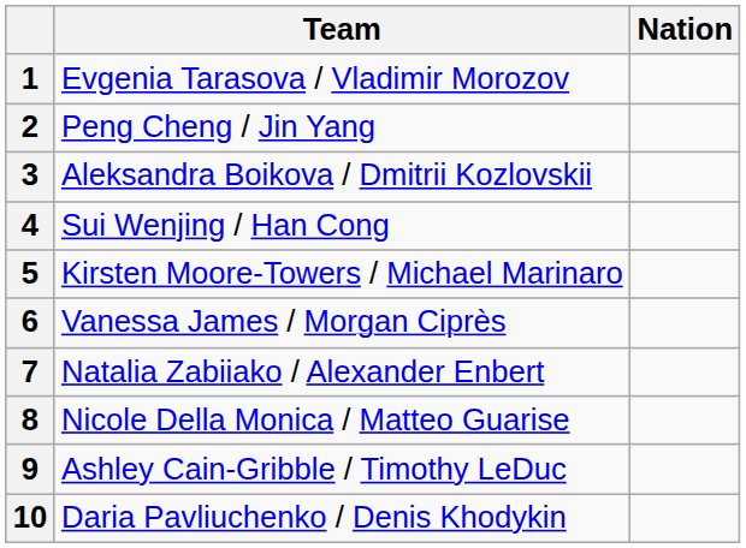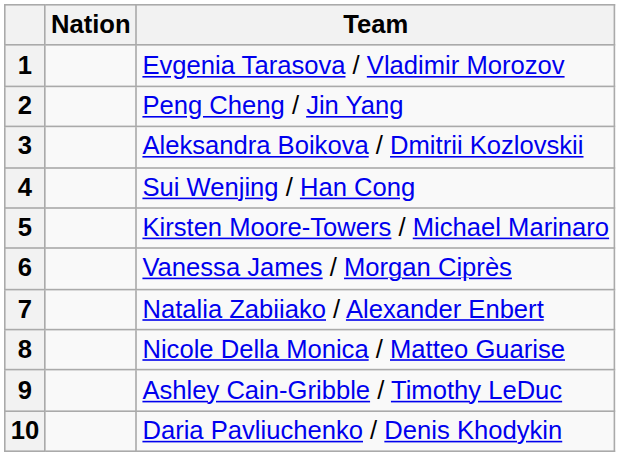 <table class="wikitable sortable" style="text-align: left">
 <tr>
 <th scope="col"></th>
+<th scope="col">Nation</th>
 <th scope="col">Team</th>
-<th scope="col">Nation</th>
 </tr>
 <tr>
 <th scope="row">1</th>
+<td></td>
 <td><a href='#'>Evgenia Tarasova</a> / <a href='#'>Vladimir Morozov</a></td>
-<td></td>
 </tr>
 <tr>
 <th scope="row">2</th>
+<td></td>
 <td><a href='#'>Peng Cheng</a> / <a href='#'>Jin Yang</a></td>
-<td></td>
 </tr>
 <tr>
 <th scope="row">3</th>
+<td></td>
 <td><a href='#'>Aleksandra Boikova</a> / <a href='#'>Dmitrii Kozlovskii</a></td>
-<td></td>
 </tr>
 <tr>
 <th scope="row">4</th>
+<td></td>
 <td><a href='#'>Sui Wenjing</a> / <a href='#'>Han Cong</a></td>
-<td></td>
 </tr>
 <tr>
 <th scope="row">5</th>
+<td></td>
 <td><a href='#'>Kirsten Moore-Towers</a> / <a href='#'>Michael Marinaro</a></td>
-<td></td>
 </tr>
 <tr>
 <th scope="row">6</th>
+<td></td>
 <td><a href='#'>Vanessa James</a> / <a href='#'>Morgan Ciprès</a></td>
-<td></td>
 </tr>
 <tr>
 <th scope="row">7</th>
+<td></td>
 <td><a href='#'>Natalia Zabiiako</a> / <a href='#'>Alexander Enbert</a></td>
-<td></td>
 </tr>
 <tr>
 <th scope="row">8</th>
+<td></td>
 <td><a href='#'>Nicole Della Monica</a> / <a href='#'>Matteo Guarise</a></td>
-<td></td>
 </tr>
 <tr>
 <th scope="row">9</th>
+<td></td>
 <td><a href='#'>Ashley Cain-Gribble</a> / <a href='#'>Timothy LeDuc</a></td>
-<td></td>
 </tr>
 <tr>
 <th scope="row">10</th>
+<td></td>
 <td><a href='#'>Daria Pavliuchenko</a> / <a href='#'>Denis Khodykin</a></td>
-<td></td>
 </tr>
 </table>
